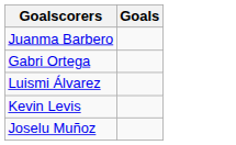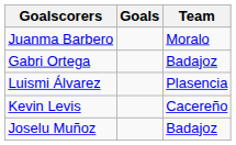 <table class="wikitable sortable" class="wikitable">
 <tr style="background:#ccc; text-align:center;">
 <th>Goalscorers</th>
 <th>Goals</th>
+<th>Team</th>
 </tr>
 <tr>
 <td> <a href='#'>Juanma Barbero</a></td>
 <td></td>
+<td><a href='#'>Moralo</a></td>
 </tr>
 <tr>
 <td> <a href='#'>Gabri Ortega</a></td>
 <td></td>
+<td><a href='#'>Badajoz</a></td>
 </tr>
 <tr>
 <td> <a href='#'>Luismi Álvarez</a></td>
 <td></td>
+<td><a href='#'>Plasencia</a></td>
 </tr>
 <tr>
 <td> <a href='#'>Kevin Levis</a></td>
 <td></td>
+<td><a href='#'>Cacereño</a></td>
 </tr>
 <tr>
 <td> <a href='#'>Joselu Muñoz</a></td>
 <td></td>
+<td><a href='#'>Badajoz</a></td>
 </tr>
 </table>
